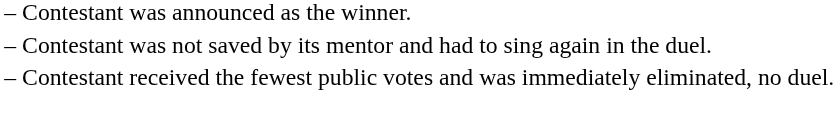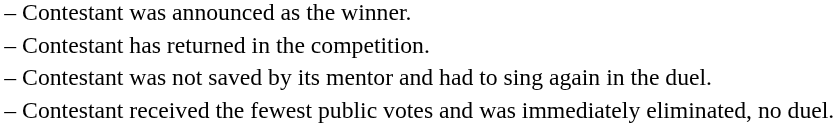 <table>
 <tr>
 <td> –</td>
 <td>Contestant was announced as the winner.</td>
+</tr>
+<tr>
+<td> –</td>
+<td>Contestant has returned in the competition.</td>
 </tr>
 <tr>
 <td> –</td>
 <td>Contestant was not saved by its mentor and had to sing again in the duel.</td>
 </tr>
 <tr>
 <td> –</td>
 <td>Contestant received the fewest public votes and was immediately eliminated, no duel.</td>
 </tr>
 </table>
